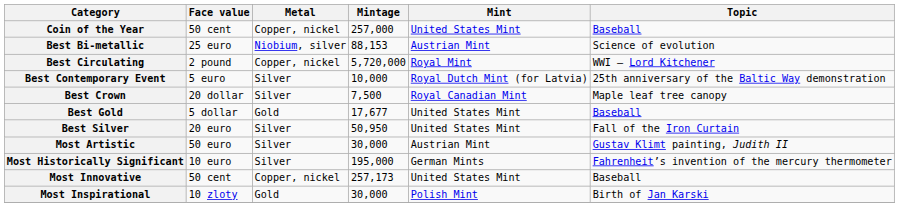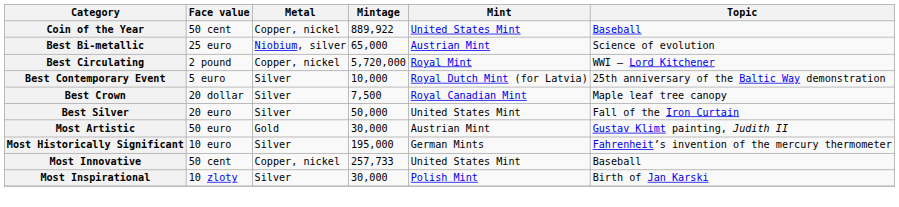 <table class="wikitable plainrowheaders">
 <tr>
 <th>Category</th>
 <th>Face value</th>
 <th>Metal</th>
 <th>Mintage</th>
 <th>Mint</th>
 <th>Topic</th>
 </tr>
 <tr>
 <th scope="row">Coin of the Year</th>
 <td>50 cent</td>
 <td>Copper, nickel</td>
-<td>257,000</td>
+<td>889,922</td>
 <td><a href='#'>United States Mint</a></td>
 <td><a href='#'>Baseball</a></td>
 </tr>
 <tr>
 <th scope="row">Best Bi-metallic</th>
 <td>25 euro</td>
 <td><a href='#'>Niobium</a>, silver</td>
-<td>88,153</td>
+<td>65,000</td>
 <td><a href='#'>Austrian Mint</a></td>
 <td>Science of evolution</td>
 </tr>
 <tr>
 <th scope="row">Best Circulating</th>
 <td>2 pound</td>
 <td>Copper, nickel</td>
 <td>5,720,000</td>
 <td><a href='#'>Royal Mint</a></td>
 <td>WWI – <a href='#'>Lord Kitchener</a></td>
 </tr>
 <tr>
 <th scope="row">Best Contemporary Event</th>
 <td>5 euro</td>
 <td>Silver</td>
 <td>10,000</td>
 <td><a href='#'>Royal Dutch Mint</a> (for Latvia)</td>
 <td>25th anniversary of the <a href='#'>Baltic Way</a> demonstration</td>
 </tr>
 <tr>
 <th scope="row">Best Crown</th>
 <td>20 dollar</td>
 <td>Silver</td>
 <td>7,500</td>
 <td><a href='#'>Royal Canadian Mint</a></td>
 <td>Maple leaf tree canopy</td>
 </tr>
 <tr>
-<th scope="row">Best Gold</th>
-<td>5 dollar</td>
-<td>Gold</td>
-<td>17,677</td>
-<td>United States Mint</td>
-<td><a href='#'>Baseball</a></td>
-</tr>
-<tr>
 <th scope="row">Best Silver</th>
 <td>20 euro</td>
 <td>Silver</td>
-<td>50,950</td>
+<td>50,000</td>
 <td>United States Mint</td>
 <td>Fall of the <a href='#'>Iron Curtain</a></td>
 </tr>
 <tr>
 <th scope="row">Most Artistic</th>
 <td>50 euro</td>
-<td>Silver</td>
+<td>Gold</td>
 <td>30,000</td>
 <td>Austrian Mint</td>
 <td><a href='#'>Gustav Klimt</a> painting, <em>Judith II</em></td>
 </tr>
 <tr>
 <th scope="row">Most Historically Significant</th>
 <td>10 euro</td>
 <td>Silver</td>
 <td>195,000</td>
 <td>German Mints</td>
 <td><a href='#'>Fahrenheit</a>’s invention of the mercury thermometer</td>
 </tr>
 <tr>
 <th scope="row">Most Innovative</th>
 <td>50 cent</td>
 <td>Copper, nickel</td>
-<td>257,173</td>
+<td>257,733</td>
 <td>United States Mint</td>
 <td>Baseball</td>
 </tr>
 <tr>
 <th scope="row">Most Inspirational</th>
 <td>10 <a href='#'>zloty</a></td>
-<td>Gold</td>
+<td>Silver</td>
 <td>30,000</td>
 <td><a href='#'>Polish Mint</a></td>
 <td>Birth of <a href='#'>Jan Karski</a></td>
 </tr>
 <tr>
 </tr>
 </table>
